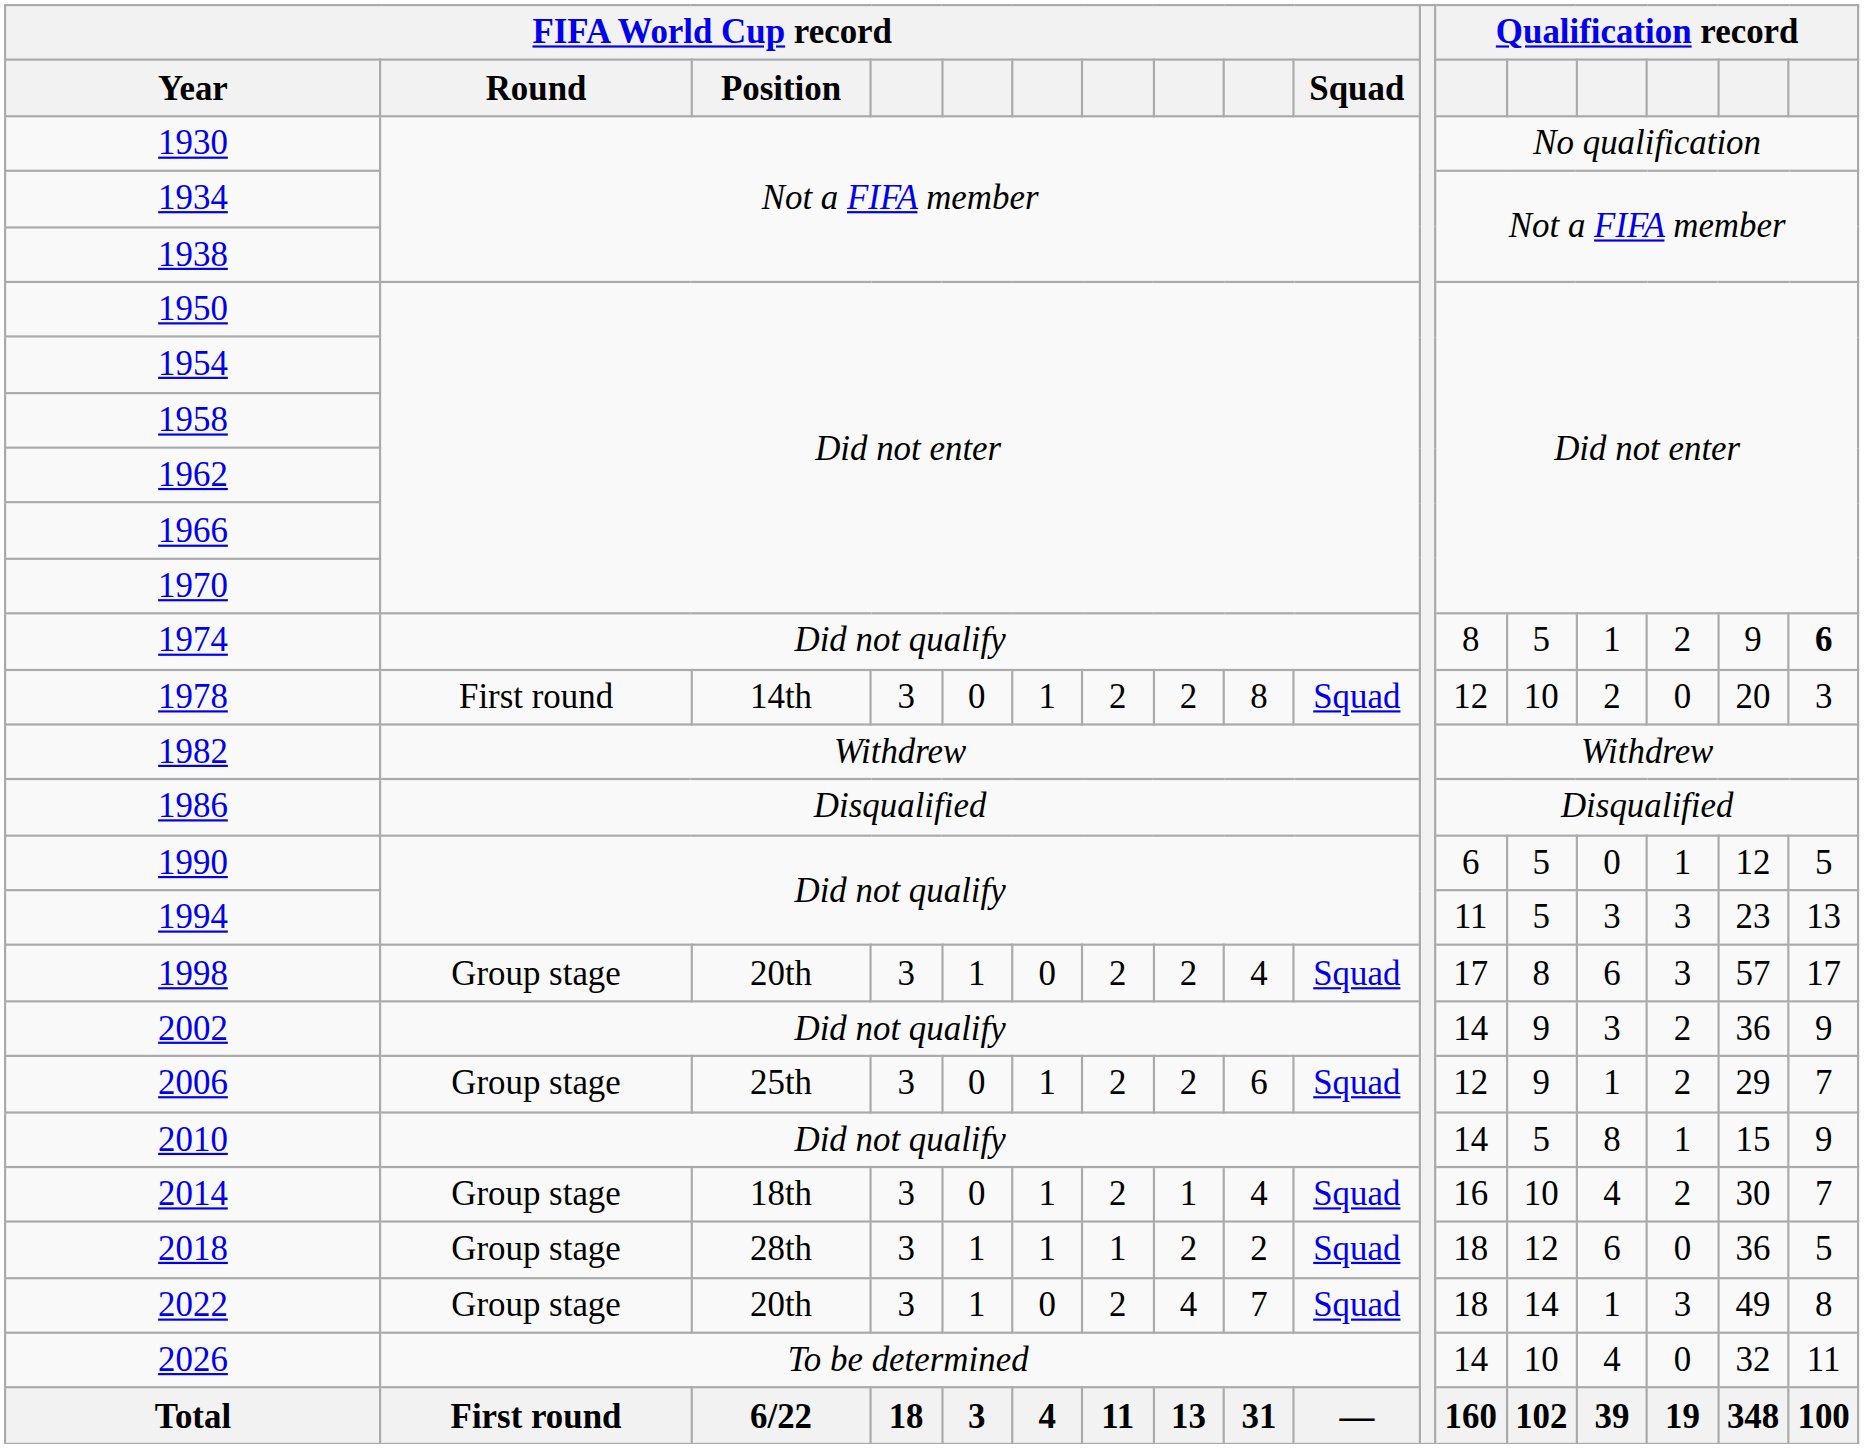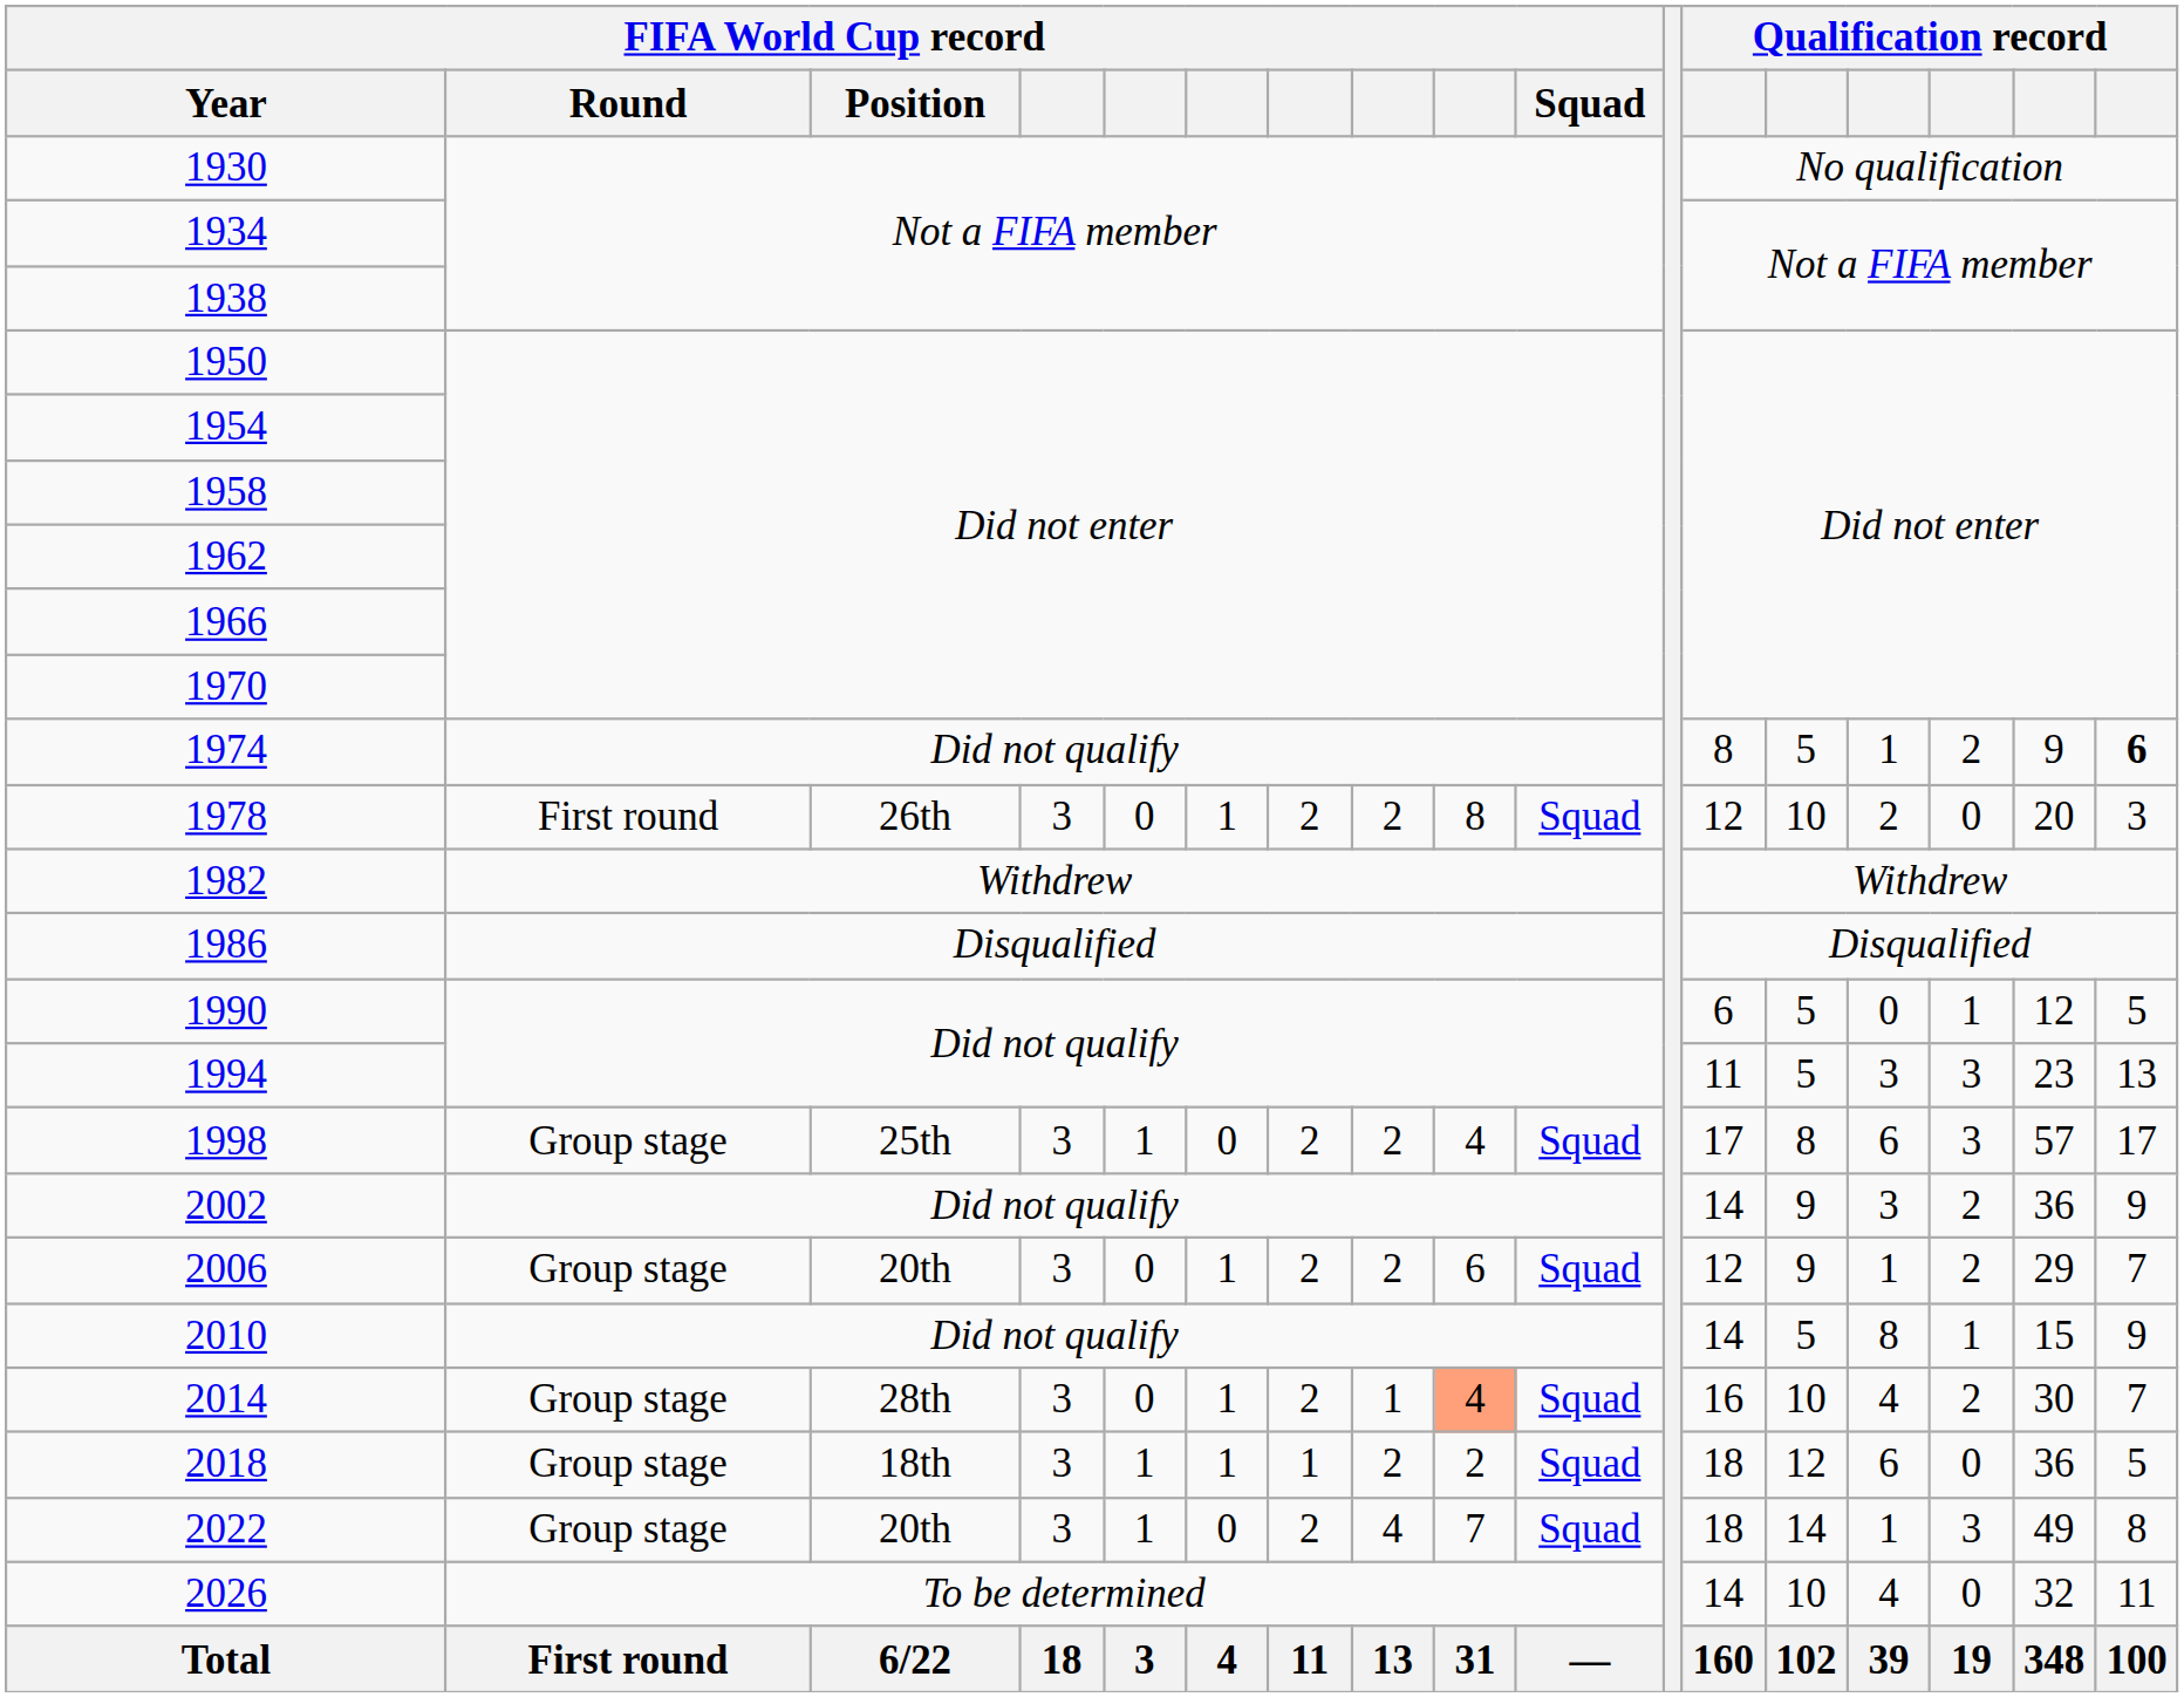 <table class="wikitable" style="text-align: center;">
 <tr>
 <th colspan=10><a href='#'>FIFA World Cup</a> record</th>
 <th style="width:1" rowspan="26"></th>
 <th colspan=6><a href='#'>Qualification</a> record</th>
 </tr>
 <tr>
 <th width="165">Year</th>
 <th width="135">Round</th>
 <th width="75">Position</th>
 <th width="25"></th>
 <th width="25"></th>
 <th width="25"></th>
 <th width="25"></th>
 <th width="25"></th>
 <th width="25"></th>
 <th width="50">Squad</th>
 <th width="25"></th>
 <th width="25"></th>
 <th width="25"></th>
 <th width="25"></th>
 <th width="25"></th>
 <th width="25"></th>
 </tr>
 <tr>
 <td> <a href='#'>1930</a></td>
 <td colspan=9 rowspan=3><em>Not a <a href='#'>FIFA</a> member</em></td>
 <td colspan="6"><em>No qualification</em></td>
 </tr>
 <tr>
 <td> <a href='#'>1934</a></td>
 <td colspan="6" rowspan="2"><em>Not a <a href='#'>FIFA</a> member</em></td>
 </tr>
 <tr>
 <td> <a href='#'>1938</a></td>
 </tr>
 <tr>
 <td> <a href='#'>1950</a></td>
 <td colspan=10 rowspan=6><em>Did not enter</em></td>
 <td colspan=6 rowspan=6><em>Did not enter</em></td>
 </tr>
 <tr>
 <td> <a href='#'>1954</a></td>
 </tr>
 <tr>
 <td> <a href='#'>1958</a></td>
 </tr>
 <tr>
 <td> <a href='#'>1962</a></td>
 </tr>
 <tr>
 <td> <a href='#'>1966</a></td>
 </tr>
 <tr>
 <td> <a href='#'>1970</a></td>
 </tr>
 <tr>
 <td> <a href='#'>1974</a></td>
 <td colspan=9><em>Did not qualify</em></td>
 <td>8</td>
 <td>5</td>
 <td>1</td>
 <td>2</td>
 <td>9</td>
 <td><strong>6</strong></td>
 </tr>
 <tr>
 <td> <a href='#'>1978</a></td>
 <td>First round</td>
-<td>14th</td>
+<td>26th</td>
 <td>3</td>
 <td>0</td>
 <td>1</td>
 <td>2</td>
 <td>2</td>
 <td>8</td>
 <td><a href='#'>Squad</a></td>
 <td>12</td>
 <td>10</td>
 <td>2</td>
 <td>0</td>
 <td>20</td>
 <td>3</td>
 </tr>
 <tr>
 <td> <a href='#'>1982</a></td>
 <td colspan=9><em>Withdrew</em></td>
 <td colspan=6><em>Withdrew</em></td>
 </tr>
 <tr>
 <td> <a href='#'>1986</a></td>
 <td colspan=9><em>Disqualified</em></td>
 <td colspan=6><em>Disqualified</em></td>
 </tr>
 <tr>
 <td> <a href='#'>1990</a></td>
 <td colspan=9 rowspan=2><em>Did not qualify</em></td>
 <td>6</td>
 <td>5</td>
 <td>0</td>
 <td>1</td>
 <td>12</td>
 <td>5</td>
 </tr>
 <tr>
 <td> <a href='#'>1994</a></td>
 <td>11</td>
 <td>5</td>
 <td>3</td>
 <td>3</td>
 <td>23</td>
 <td>13</td>
 </tr>
 <tr>
 <td> <a href='#'>1998</a></td>
 <td>Group stage</td>
-<td>20th</td>
+<td>25th</td>
 <td>3</td>
 <td>1</td>
 <td>0</td>
 <td>2</td>
 <td>2</td>
 <td>4</td>
 <td><a href='#'>Squad</a></td>
 <td>17</td>
 <td>8</td>
 <td>6</td>
 <td>3</td>
 <td>57</td>
 <td>17</td>
 </tr>
 <tr>
 <td> <a href='#'>2002</a></td>
 <td colspan=9><em>Did not qualify</em></td>
 <td>14</td>
 <td>9</td>
 <td>3</td>
 <td>2</td>
 <td>36</td>
 <td>9</td>
 </tr>
 <tr>
 <td> <a href='#'>2006</a></td>
 <td>Group stage</td>
-<td>25th</td>
+<td>20th</td>
 <td>3</td>
 <td>0</td>
 <td>1</td>
 <td>2</td>
 <td>2</td>
 <td>6</td>
 <td><a href='#'>Squad</a></td>
 <td>12</td>
 <td>9</td>
 <td>1</td>
 <td>2</td>
 <td>29</td>
 <td>7</td>
 </tr>
 <tr>
 <td> <a href='#'>2010</a></td>
 <td colspan=9><em>Did not qualify</em></td>
 <td>14</td>
 <td>5</td>
 <td>8</td>
 <td>1</td>
 <td>15</td>
 <td>9</td>
 </tr>
 <tr>
 <td> <a href='#'>2014</a></td>
 <td>Group stage</td>
-<td>18th</td>
+<td>28th</td>
 <td>3</td>
 <td>0</td>
 <td>1</td>
 <td>2</td>
 <td>1</td>
-<td>4</td>
+<td style="background: lightsalmon;">4</td>
 <td><a href='#'>Squad</a></td>
 <td>16</td>
 <td>10</td>
 <td>4</td>
 <td>2</td>
 <td>30</td>
 <td>7</td>
 </tr>
 <tr>
 <td> <a href='#'>2018</a></td>
 <td>Group stage</td>
-<td>28th</td>
+<td>18th</td>
 <td>3</td>
 <td>1</td>
 <td>1</td>
 <td>1</td>
 <td>2</td>
 <td>2</td>
 <td><a href='#'>Squad</a></td>
 <td>18</td>
 <td>12</td>
 <td>6</td>
 <td>0</td>
 <td>36</td>
 <td>5</td>
 </tr>
 <tr>
 <td> <a href='#'>2022</a></td>
 <td>Group stage</td>
 <td>20th</td>
 <td>3</td>
 <td>1</td>
 <td>0</td>
 <td>2</td>
 <td>4</td>
 <td>7</td>
 <td><a href='#'>Squad</a></td>
 <td>18</td>
 <td>14</td>
 <td>1</td>
 <td>3</td>
 <td>49</td>
 <td>8</td>
 </tr>
 <tr>
 <td> <a href='#'>2026</a></td>
 <td colspan=10><em>To be determined</em></td>
 <td>14</td>
 <td>10</td>
 <td>4</td>
 <td>0</td>
 <td>32</td>
 <td>11</td>
 </tr>
 <tr>
 <th>Total</th>
 <th>First round</th>
 <th>6/22</th>
 <th>18</th>
 <th>3</th>
 <th>4</th>
 <th>11</th>
 <th>13</th>
 <th>31</th>
 <th>—</th>
 <th>160</th>
 <th>102</th>
 <th>39</th>
 <th>19</th>
 <th>348</th>
 <th>100</th>
 </tr>
 </table>
